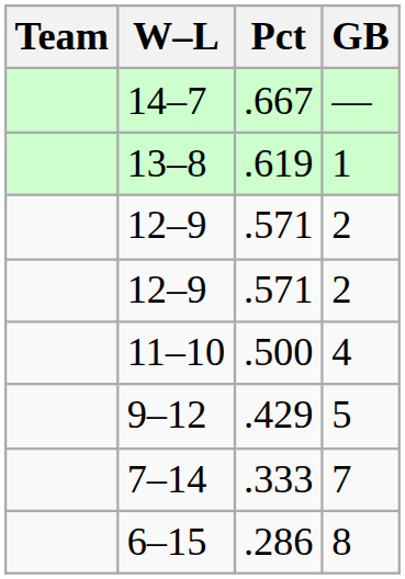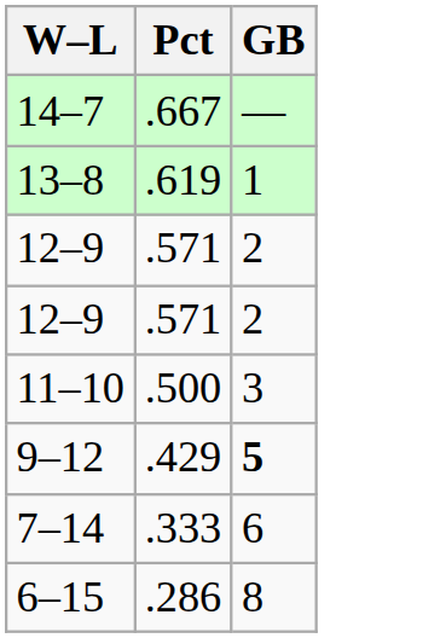 <table class="wikitable">
 <tr>
-<th>Team</th>
 <th>W–L</th>
 <th>Pct</th>
 <th>GB</th>
 </tr>
 <tr bgcolor=#ccffcc>
-<td></td>
 <td>14–7</td>
 <td>.667</td>
 <td>—</td>
 </tr>
 <tr bgcolor=#ccffcc>
-<td></td>
 <td>13–8</td>
 <td>.619</td>
 <td>1</td>
 </tr>
 <tr>
-<td></td>
 <td>12–9</td>
 <td>.571</td>
 <td>2</td>
 </tr>
 <tr>
-<td></td>
 <td>12–9</td>
 <td>.571</td>
 <td>2</td>
 </tr>
 <tr>
-<td></td>
 <td>11–10</td>
 <td>.500</td>
-<td>4</td>
+<td>3</td>
 </tr>
 <tr>
-<td></td>
 <td>9–12</td>
 <td>.429</td>
-<td>5</td>
+<td><strong>5</strong></td>
 </tr>
 <tr>
-<td></td>
 <td>7–14</td>
 <td>.333</td>
-<td>7</td>
+<td>6</td>
 </tr>
 <tr>
-<td></td>
 <td>6–15</td>
 <td>.286</td>
 <td>8</td>
 </tr>
 </table>
